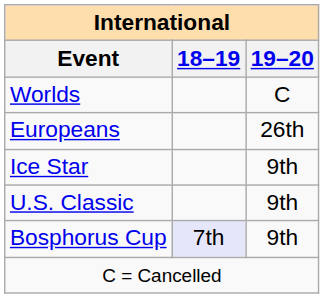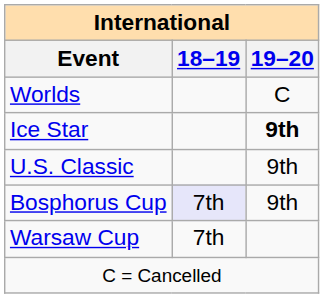 <table class="wikitable" style="text-align:center">
 <tr>
 <th style="background-color: #ffdead; " colspan=3 align=center><strong>International</strong></th>
 </tr>
 <tr>
 <th>Event</th>
 <th><a href='#'>18–19</a></th>
 <th><a href='#'>19–20</a></th>
 </tr>
 <tr>
 <td align=left><a href='#'>Worlds</a></td>
 <td></td>
 <td>C</td>
 </tr>
 <tr>
-<td align=left><a href='#'>Europeans</a></td>
-<td></td>
-<td>26th</td>
-</tr>
-<tr>
 <td align=left> <a href='#'>Ice Star</a></td>
 <td></td>
-<td>9th</td>
+<td><strong>9th</strong></td>
 </tr>
 <tr>
 <td align=left> <a href='#'>U.S. Classic</a></td>
 <td></td>
 <td>9th</td>
 </tr>
 <tr>
 <td align=left><a href='#'>Bosphorus Cup</a></td>
 <td style="background: lavender;">7th</td>
 <td>9th</td>
 </tr>
 <tr>
+<td align=left><a href='#'>Warsaw Cup</a></td>
+<td>7th</td>
+<td></td>
+</tr>
+<tr>
 <td colspan=3 align=center><small> C = Cancelled </small></td>
 </tr>
 </table>
